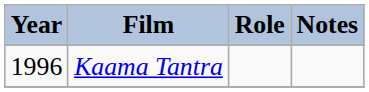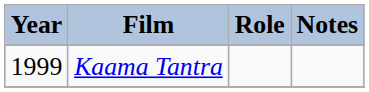 <table class="wikitable">
 <tr style="text-align:center;">
 <th style="background:#B0C4DE;">Year</th>
 <th style="background:#B0C4DE;">Film</th>
 <th style="background:#B0C4DE;">Role</th>
 <th style="background:#B0C4DE;">Notes</th>
 </tr>
 <tr>
-<td>1996</td>
+<td>1999</td>
 <td><em><a href='#'>Kaama Tantra</a></em></td>
 <td></td>
 <td></td>
 </tr>
 <tr>
 </tr>
 </table>
